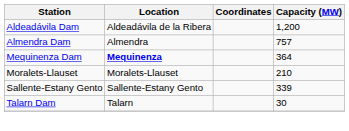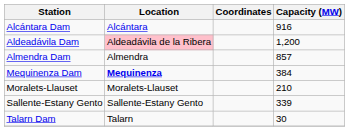 <table class="wikitable sortable">
 <tr>
 <th>Station</th>
 <th>Location</th>
 <th>Coordinates</th>
 <th>Capacity (<a href='#'>MW</a>)</th>
 </tr>
 <tr>
+<td><a href='#'>Alcántara Dam</a></td>
+<td><a href='#'>Alcántara</a></td>
+<td></td>
+<td>916</td>
+</tr>
+<tr>
 <td><a href='#'>Aldeadávila Dam</a></td>
-<td>Aldeadávila de la Ribera</td>
+<td style="background: pink;">Aldeadávila de la Ribera</td>
 <td></td>
 <td>1,200</td>
 </tr>
 <tr>
 <td><a href='#'>Almendra Dam</a></td>
 <td>Almendra</td>
 <td></td>
-<td>757</td>
+<td>857</td>
 </tr>
 <tr>
 <td><a href='#'>Mequinenza Dam</a></td>
 <td><strong><a href='#'>Mequinenza</a></strong></td>
 <td></td>
-<td>364</td>
+<td>384</td>
 </tr>
 <tr>
 <td>Moralets-Llauset</td>
 <td>Moralets-Llauset</td>
 <td></td>
 <td>210</td>
 </tr>
 <tr>
 <td>Sallente-Estany Gento</td>
 <td>Sallente-Estany Gento</td>
 <td></td>
 <td>339</td>
 </tr>
 <tr>
 <td><a href='#'>Talarn Dam</a></td>
 <td>Talarn</td>
 <td></td>
 <td>30</td>
 </tr>
 <tr>
 </tr>
 </table>
